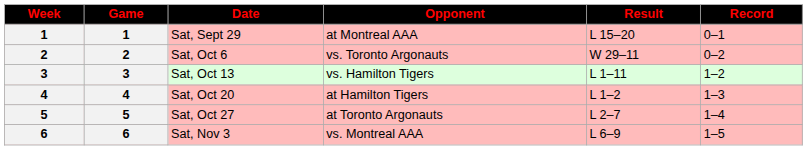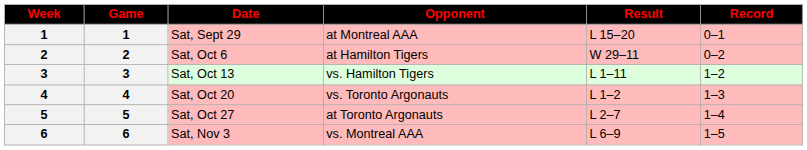 <table class="wikitable" width="80%">
 <tr align="center"  style="background:black;color:red;">
 <td><strong>Week</strong></td>
 <td><strong>Game</strong></td>
 <td><strong>Date</strong></td>
 <td><strong>Opponent</strong></td>
 <td><strong>Result</strong></td>
 <td><strong>Record</strong></td>
 </tr>
 <tr style="background:#ffbbbb">
 <th>1</th>
 <th>1</th>
 <td>Sat, Sept 29</td>
 <td>at Montreal AAA</td>
 <td>L 15–20</td>
 <td>0–1</td>
 </tr>
 <tr style="background:#ffbbbb">
 <th>2</th>
 <th>2</th>
 <td>Sat, Oct 6</td>
-<td>vs. Toronto Argonauts</td>
+<td>at Hamilton Tigers</td>
 <td>W 29–11</td>
 <td>0–2</td>
 </tr>
 <tr style="background:#ddffdd">
 <th>3</th>
 <th>3</th>
 <td>Sat, Oct 13</td>
 <td>vs. Hamilton Tigers</td>
 <td>L 1–11</td>
 <td>1–2</td>
 </tr>
 <tr style="background:#ffbbbb">
 <th>4</th>
 <th>4</th>
 <td>Sat, Oct 20</td>
-<td>at Hamilton Tigers</td>
+<td>vs. Toronto Argonauts</td>
 <td>L 1–2</td>
 <td>1–3</td>
 </tr>
 <tr style="background:#ffbbbb">
 <th>5</th>
 <th>5</th>
 <td>Sat, Oct 27</td>
 <td>at Toronto Argonauts</td>
 <td>L 2–7</td>
 <td>1–4</td>
 </tr>
 <tr style="background:#ffbbbb">
 <th>6</th>
 <th>6</th>
 <td>Sat, Nov 3</td>
 <td>vs. Montreal AAA</td>
 <td>L 6–9</td>
 <td>1–5</td>
 </tr>
 </table>
